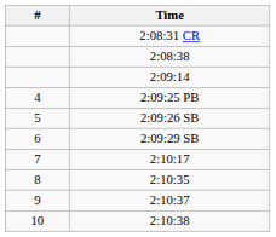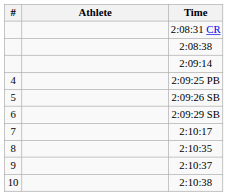 <table class="wikitable" style="text-align:center;">
 <tr>
 <th width=8%>#</th>
+<th width=67%>Athlete</th>
 <th width=25%>Time</th>
 </tr>
 <tr>
 <td></td>
+<td align=left></td>
 <td>2:08:31 <a href='#'>CR</a></td>
 </tr>
 <tr>
 <td></td>
+<td align=left></td>
 <td>2:08:38</td>
 </tr>
 <tr>
 <td></td>
+<td align=left></td>
 <td>2:09:14</td>
 </tr>
 <tr>
 <td>4</td>
+<td align=left></td>
 <td>2:09:25 PB</td>
 </tr>
 <tr>
 <td>5</td>
+<td align=left></td>
 <td>2:09:26 SB</td>
 </tr>
 <tr>
 <td>6</td>
+<td align=left></td>
 <td>2:09:29 SB</td>
 </tr>
 <tr>
 <td>7</td>
+<td align=left></td>
 <td>2:10:17</td>
 </tr>
 <tr>
 <td>8</td>
+<td align=left></td>
 <td>2:10:35</td>
 </tr>
 <tr>
 <td>9</td>
+<td align=left></td>
 <td>2:10:37</td>
 </tr>
 <tr>
 <td>10</td>
+<td align=left></td>
 <td>2:10:38</td>
 </tr>
 </table>
